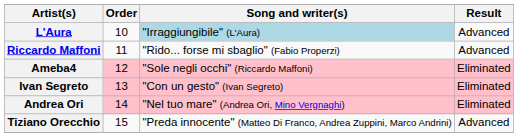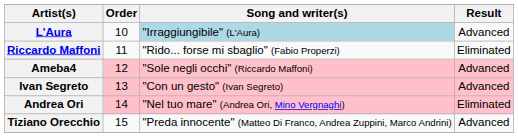 <table class="wikitable plainrowheaders sortable">
 <tr>
 </tr>
 <tr>
 <th>Artist(s)</th>
 <th>Order</th>
 <th>Song and writer(s)</th>
 <th>Result</th>
 </tr>
 <tr>
 <th scope="row"><a href='#'>L'Aura</a></th>
 <td style="text-align:center;">10</td>
 <td style="background: lightblue;">"Irraggiungibile" <small>(L'Aura)</small></td>
 <td style="text-align:center;">Advanced</td>
 </tr>
 <tr>
 <th scope="row"><a href='#'>Riccardo Maffoni</a></th>
 <td style="text-align:center;">11</td>
 <td>"Rido... forse mi sbaglio" <small>(Fabio Properzi)</small></td>
-<td style="text-align:center;">Advanced</td>
+<td style="text-align:center;">Eliminated</td>
 </tr>
 <tr style="background:pink;">
 <th scope="row">Ameba4</th>
 <td style="text-align:center;">12</td>
 <td>"Sole negli occhi" <small>(Riccardo Maffoni)</small></td>
-<td style="text-align:center;">Eliminated</td>
+<td style="text-align:center;">Advanced</td>
 </tr>
 <tr style="background:pink;">
 <th scope="row">Ivan Segreto</th>
 <td style="text-align:center;">13</td>
 <td>"Con un gesto" <small>(Ivan Segreto)</small></td>
-<td style="text-align:center;">Eliminated</td>
+<td style="text-align:center;">Advanced</td>
 </tr>
 <tr style="background:pink;">
 <th scope="row">Andrea Ori</th>
 <td style="text-align:center;">14</td>
 <td>"Nel tuo mare" <small>(Andrea Ori, <a href='#'>Mino Vergnaghi</a>)</small></td>
 <td style="text-align:center;">Eliminated</td>
 </tr>
 <tr>
 <th scope="row">Tiziano Orecchio</th>
 <td style="text-align:center;">15</td>
 <td>"Preda innocente" <small>(Matteo Di Franco, Andrea Zuppini, Marco Andrini)</small></td>
 <td style="text-align:center;">Advanced</td>
 </tr>
 <tr>
 </tr>
 </table>
